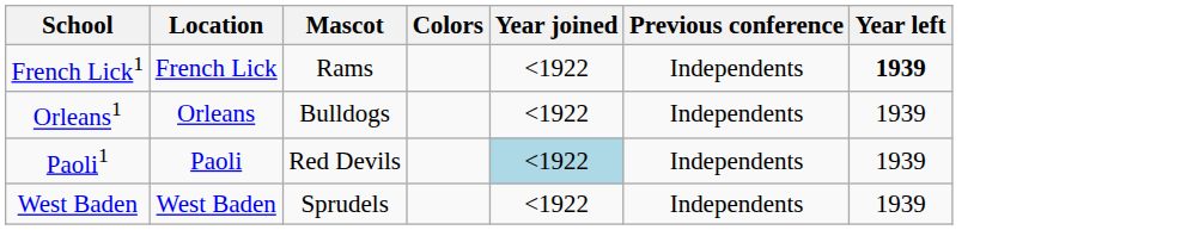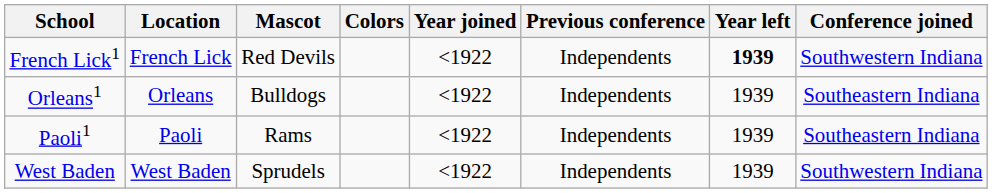 <table class="wikitable" style="text-align:center;">
 <tr>
 <th>School</th>
 <th>Location</th>
 <th>Mascot</th>
 <th>Colors</th>
 <th>Year joined</th>
 <th>Previous conference</th>
 <th>Year left</th>
+<th>Conference joined</th>
 </tr>
 <tr>
 <td><a href='#'>French Lick</a><sup>1</sup></td>
 <td><a href='#'>French Lick</a></td>
-<td>Rams</td>
+<td>Red Devils</td>
 <td> </td>
 <td><1922</td>
 <td>Independents</td>
 <td><strong>1939</strong></td>
+<td><a href='#'>Southwestern Indiana</a></td>
 </tr>
 <tr>
 <td><a href='#'>Orleans</a><sup>1</sup></td>
 <td><a href='#'>Orleans</a></td>
 <td>Bulldogs</td>
 <td> </td>
 <td><1922</td>
 <td>Independents</td>
 <td>1939</td>
+<td><a href='#'>Southeastern Indiana</a></td>
 </tr>
 <tr>
 <td><a href='#'>Paoli</a><sup>1</sup></td>
 <td><a href='#'>Paoli</a></td>
-<td>Red Devils</td>
+<td>Rams</td>
 <td> </td>
-<td style="background: lightblue;"><1922</td>
+<td><1922</td>
 <td>Independents</td>
 <td>1939</td>
+<td><a href='#'>Southeastern Indiana</a></td>
 </tr>
 <tr>
 <td><a href='#'>West Baden</a></td>
 <td><a href='#'>West Baden</a></td>
 <td>Sprudels</td>
 <td> </td>
 <td><1922</td>
 <td>Independents</td>
 <td>1939</td>
+<td><a href='#'>Southwestern Indiana</a></td>
 </tr>
 </table>
